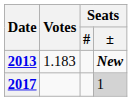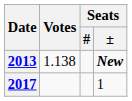 <table class="wikitable">
 <tr>
 <th rowspan="2">Date</th>
 <th rowspan="2">Votes</th>
 <th colspan="2">Seats</th>
 </tr>
 <tr>
 <th>#</th>
 <th>±</th>
 </tr>
 <tr>
 <th><a href='#'>2013</a></th>
-<td>1.183</td>
+<td>1.138</td>
 <td></td>
 <td><strong><em>New</em></strong></td>
 </tr>
 <tr>
 <th><a href='#'>2017</a></th>
 <td></td>
 <td></td>
-<td style="background: lightgrey;"> 1</td>
+<td> 1</td>
 </tr>
 </table>
